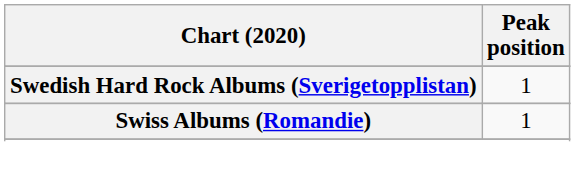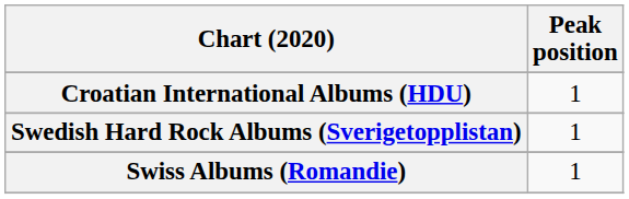 <table class="wikitable sortable plainrowheaders" style="text-align:center">
 <tr>
 <th scope="col">Chart (2020)</th>
 <th scope="col">Peak<br>position</th>
 </tr>
 <tr>
 </tr>
 <tr>
 </tr>
 <tr>
 </tr>
 <tr>
 </tr>
 <tr>
+</tr>
+<tr>
+<th scope="row">Croatian International Albums (<a href='#'>HDU</a>)</th>
+<td>1</td>
 </tr>
 <tr>
 </tr>
 <tr>
 </tr>
 <tr>
 </tr>
 <tr>
 </tr>
 <tr>
 </tr>
 <tr>
 </tr>
 <tr>
 </tr>
 <tr>
 </tr>
 <tr>
 </tr>
 <tr>
 </tr>
 <tr>
 </tr>
 <tr>
 </tr>
 <tr>
 </tr>
 <tr>
 </tr>
 <tr>
 <th scope="row">Swedish Hard Rock Albums (<a href='#'>Sverigetopplistan</a>)</th>
 <td>1</td>
 </tr>
 <tr>
 </tr>
 <tr>
 <th scope="row">Swiss Albums (<a href='#'>Romandie</a>)</th>
 <td>1</td>
 </tr>
 <tr>
 </tr>
 <tr>
 </tr>
 <tr>
 </tr>
 <tr>
 </tr>
 <tr>
 </tr>
 <tr>
 </tr>
 <tr>
 </tr>
 </table>
